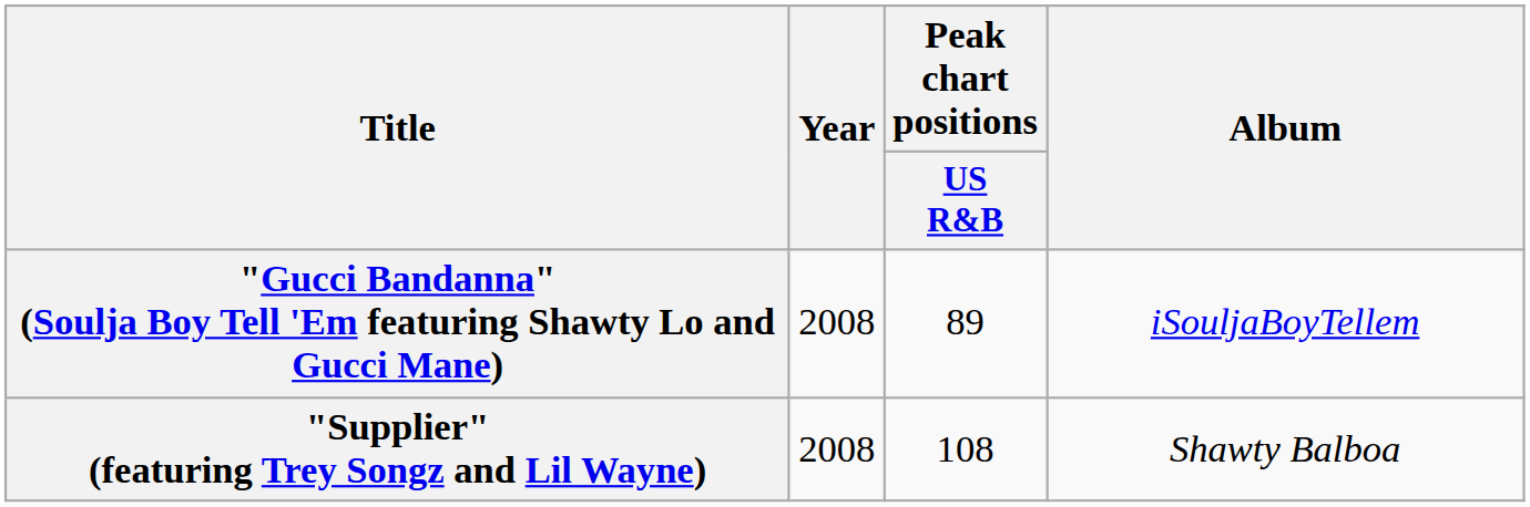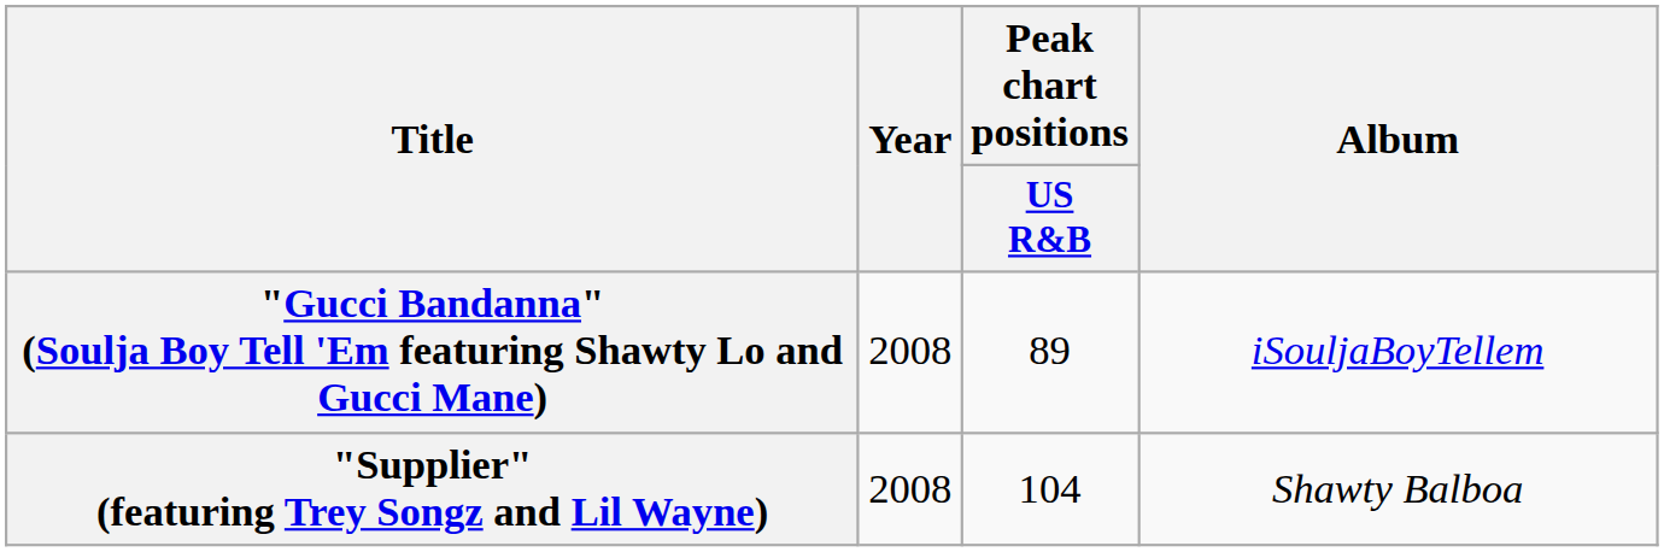 <table class="wikitable plainrowheaders" style="text-align:center;">
 <tr>
 <th scope="col" rowspan="2" style="width:20em;">Title</th>
 <th scope="col" rowspan="2">Year</th>
 <th scope="col">Peak chart positions</th>
 <th scope="col" rowspan="2" style="width:12em;">Album</th>
 </tr>
 <tr>
 <th style="width:3em;font-size:90%;"><a href='#'>US<br>R&B</a></th>
 </tr>
 <tr>
 <th scope="row">"<a href='#'>Gucci Bandanna</a>"<br><span>(<a href='#'>Soulja Boy Tell 'Em</a> featuring Shawty Lo and <a href='#'>Gucci Mane</a>)</span></th>
 <td>2008</td>
 <td>89</td>
 <td><em><a href='#'>iSouljaBoyTellem</a></em></td>
 </tr>
 <tr>
 <th scope="row">"Supplier"<br><span>(featuring <a href='#'>Trey Songz</a> and <a href='#'>Lil Wayne</a>)</span></th>
 <td>2008</td>
-<td>108</td>
+<td>104</td>
 <td><em>Shawty Balboa</em></td>
 </tr>
 </table>
